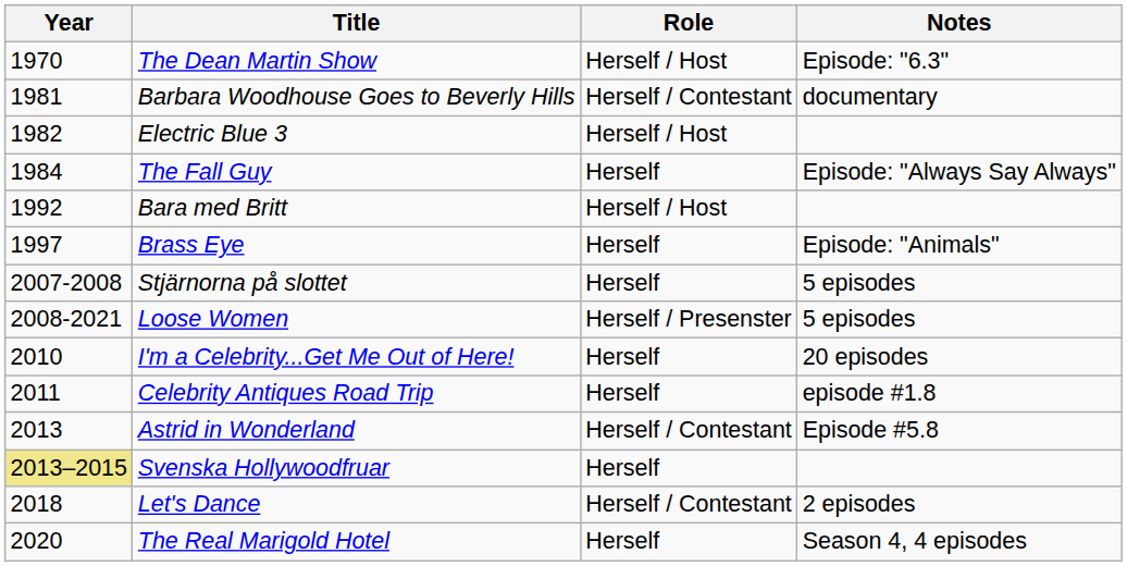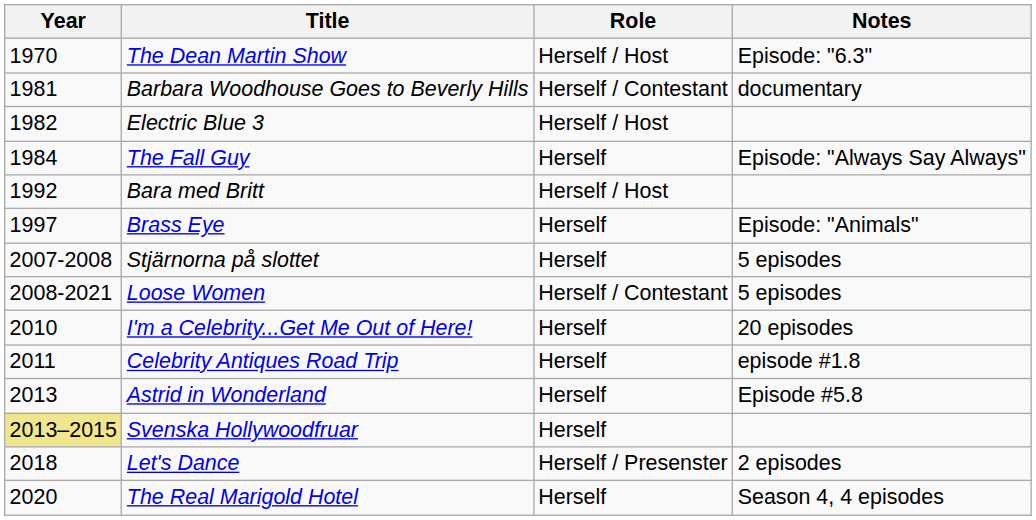 <table class="wikitable sortable" style="min-width:30em">
 <tr>
 <th>Year</th>
 <th>Title</th>
 <th>Role</th>
 <th>Notes</th>
 </tr>
 <tr>
 <td>1970</td>
 <td><em><a href='#'>The Dean Martin Show</a></em></td>
 <td>Herself / Host</td>
 <td>Episode: "6.3"</td>
 </tr>
 <tr>
 <td>1981</td>
 <td><em> Barbara Woodhouse Goes to Beverly Hills</em></td>
 <td>Herself / Contestant</td>
 <td>documentary</td>
 </tr>
 <tr>
 <td>1982</td>
 <td><em> Electric Blue 3</em></td>
 <td>Herself / Host</td>
 <td></td>
 </tr>
 <tr>
 <td>1984</td>
 <td><em><a href='#'>The Fall Guy</a></em></td>
 <td>Herself</td>
 <td>Episode: "Always Say Always"</td>
 </tr>
 <tr>
 <td>1992</td>
 <td><em>Bara med Britt</em></td>
 <td>Herself / Host</td>
 <td></td>
 </tr>
 <tr>
 <td>1997</td>
 <td><em><a href='#'>Brass Eye</a></em></td>
 <td>Herself</td>
 <td>Episode: "Animals"</td>
 </tr>
 <tr>
 <td>2007-2008</td>
 <td><em>Stjärnorna på slottet</em></td>
 <td>Herself</td>
 <td>5 episodes</td>
 </tr>
 <tr>
 <td>2008-2021</td>
 <td><em><a href='#'>Loose Women</a></em></td>
-<td>Herself / Presenster</td>
+<td>Herself / Contestant</td>
 <td>5 episodes</td>
 </tr>
 <tr>
 <td>2010</td>
 <td><em><a href='#'>I'm a Celebrity...Get Me Out of Here!</a></em></td>
 <td>Herself</td>
 <td>20 episodes</td>
 </tr>
 <tr>
 <td>2011</td>
 <td><em><a href='#'>Celebrity Antiques Road Trip</a></em></td>
 <td>Herself</td>
 <td>episode #1.8</td>
 </tr>
 <tr>
 <td>2013</td>
 <td><em><a href='#'>Astrid in Wonderland</a></em></td>
-<td>Herself / Contestant</td>
+<td>Herself</td>
 <td>Episode #5.8</td>
 </tr>
 <tr>
 <td style="background: khaki;">2013–2015</td>
 <td><em><a href='#'>Svenska Hollywoodfruar</a></em></td>
 <td>Herself</td>
 <td></td>
 </tr>
 <tr>
 <td>2018</td>
 <td><em><a href='#'>Let's Dance</a></em></td>
-<td>Herself / Contestant</td>
+<td>Herself / Presenster</td>
 <td>2 episodes</td>
 </tr>
 <tr>
 <td>2020</td>
 <td><em><a href='#'>The Real Marigold Hotel</a></em></td>
 <td>Herself</td>
 <td>Season 4, 4 episodes</td>
 </tr>
 </table>
